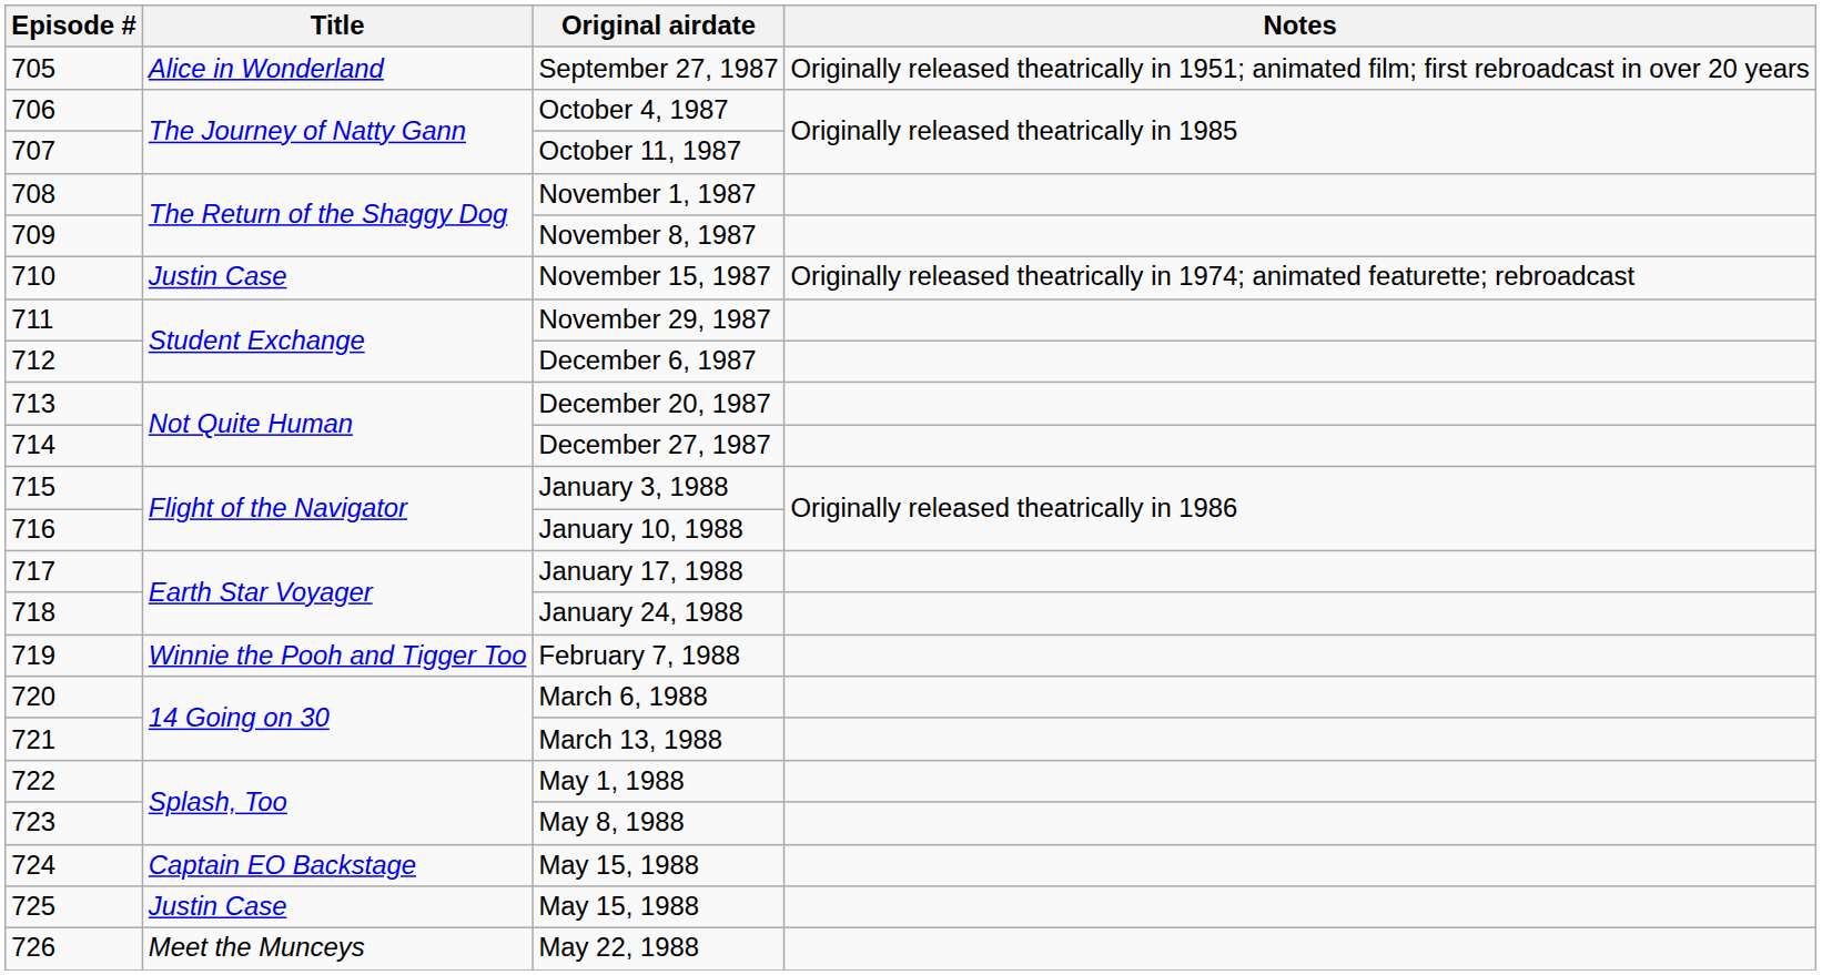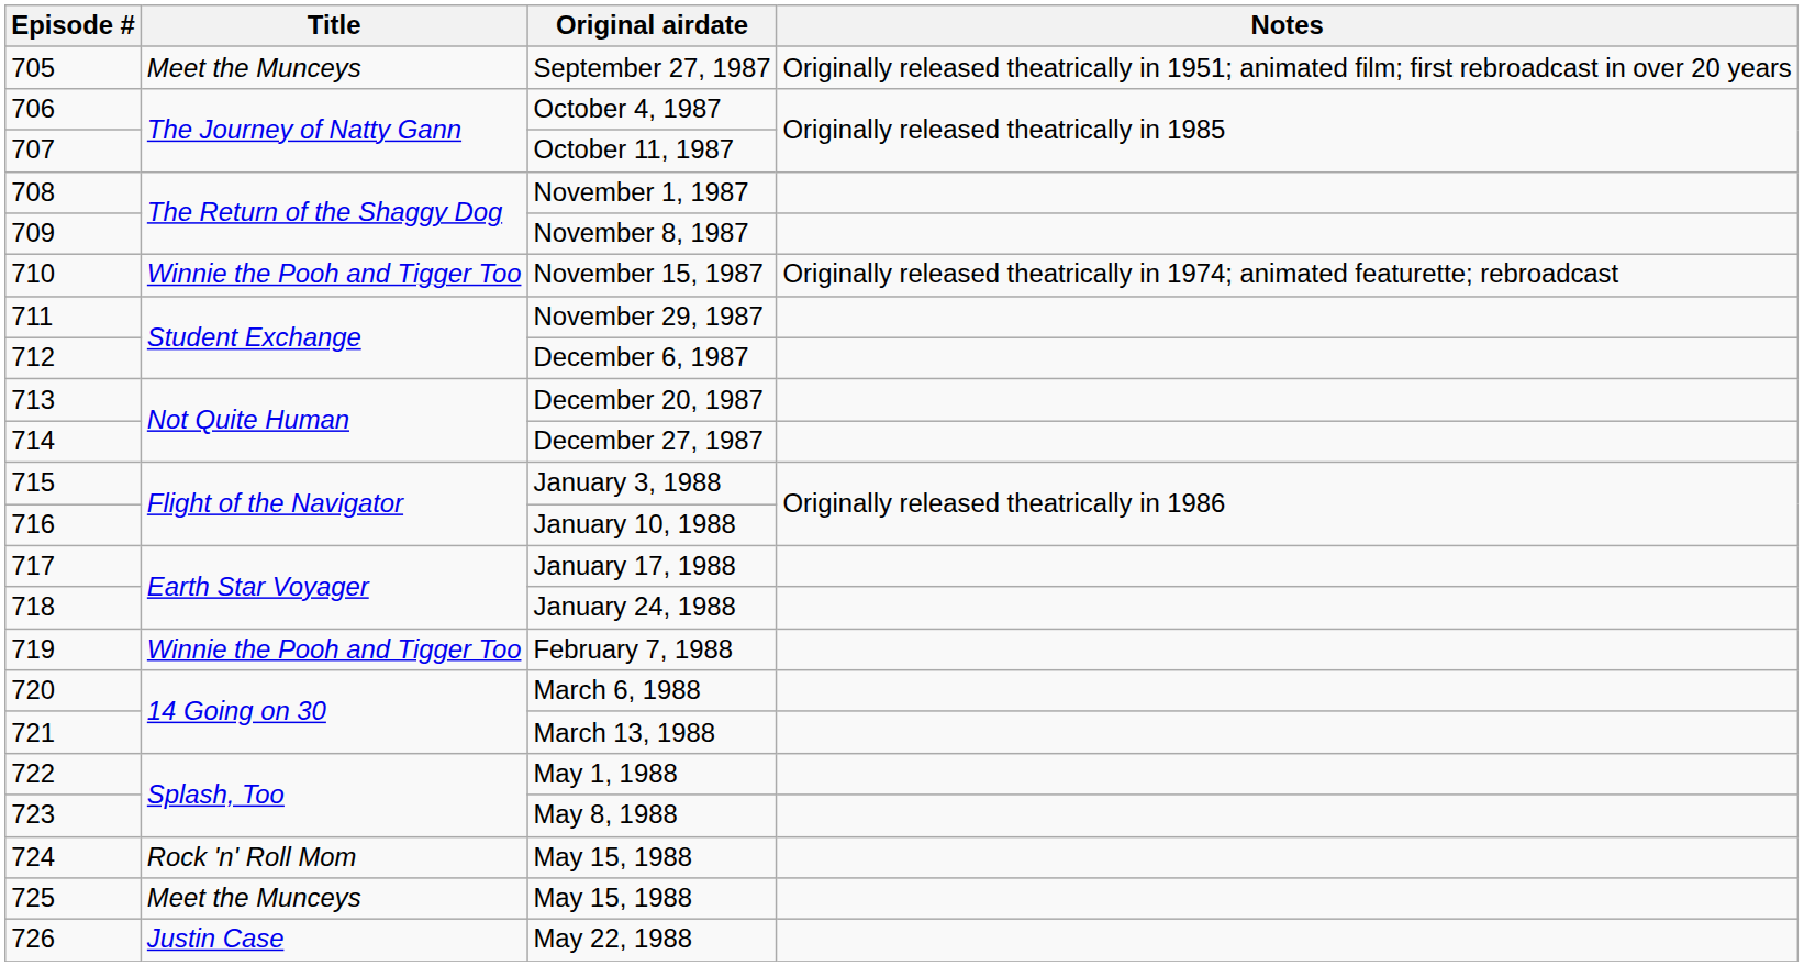 <table class="wikitable sortable">
 <tr>
 <th>Episode #</th>
 <th>Title</th>
 <th>Original airdate</th>
 <th>Notes</th>
 </tr>
 <tr>
 <td>705</td>
-<td><em><a href='#'>Alice in Wonderland</a></em></td>
+<td><em>Meet the Munceys</em></td>
 <td>September 27, 1987</td>
 <td>Originally released theatrically in 1951; animated film; first rebroadcast in over 20 years</td>
 </tr>
 <tr>
 <td>706</td>
 <td rowspan="2"><em><a href='#'>The Journey of Natty Gann</a></em></td>
 <td>October 4, 1987</td>
 <td rowspan="2">Originally released theatrically in 1985</td>
 </tr>
 <tr>
 <td>707</td>
 <td>October 11, 1987</td>
 </tr>
 <tr>
 <td>708</td>
 <td rowspan="2"><em><a href='#'>The Return of the Shaggy Dog</a></em></td>
 <td>November 1, 1987</td>
 <td></td>
 </tr>
 <tr>
 <td>709</td>
 <td>November 8, 1987</td>
 <td></td>
 </tr>
 <tr>
 <td>710</td>
-<td><em><a href='#'>Justin Case</a></em></td>
+<td><em><a href='#'>Winnie the Pooh and Tigger Too</a></em></td>
 <td>November 15, 1987</td>
 <td>Originally released theatrically in 1974; animated featurette; rebroadcast</td>
 </tr>
 <tr>
 <td>711</td>
 <td rowspan="2"><em><a href='#'>Student Exchange</a></em></td>
 <td>November 29, 1987</td>
 <td></td>
 </tr>
 <tr>
 <td>712</td>
 <td>December 6, 1987</td>
 <td></td>
 </tr>
 <tr>
 <td>713</td>
 <td rowspan="2"><em><a href='#'>Not Quite Human</a></em></td>
 <td>December 20, 1987</td>
 <td></td>
 </tr>
 <tr>
 <td>714</td>
 <td>December 27, 1987</td>
 <td></td>
 </tr>
 <tr>
 <td>715</td>
 <td rowspan="2"><em><a href='#'>Flight of the Navigator</a></em></td>
 <td>January 3, 1988</td>
 <td rowspan="2">Originally released theatrically in 1986</td>
 </tr>
 <tr>
 <td>716</td>
 <td>January 10, 1988</td>
 </tr>
 <tr>
 <td>717</td>
 <td rowspan="2"><em><a href='#'>Earth Star Voyager</a></em></td>
 <td>January 17, 1988</td>
 <td></td>
 </tr>
 <tr>
 <td>718</td>
 <td>January 24, 1988</td>
 <td></td>
 </tr>
 <tr>
 <td>719</td>
 <td><em><a href='#'>Winnie the Pooh and Tigger Too</a></em></td>
 <td>February 7, 1988</td>
 <td></td>
 </tr>
 <tr>
 <td>720</td>
 <td rowspan="2"><em><a href='#'>14 Going on 30</a></em></td>
 <td>March 6, 1988</td>
 <td></td>
 </tr>
 <tr>
 <td>721</td>
 <td>March 13, 1988</td>
 <td></td>
 </tr>
 <tr>
 <td>722</td>
 <td rowspan="2"><em><a href='#'>Splash, Too</a></em></td>
 <td>May 1, 1988</td>
 <td></td>
 </tr>
 <tr>
 <td>723</td>
 <td>May 8, 1988</td>
 <td></td>
 </tr>
 <tr>
 <td>724</td>
-<td><em><a href='#'>Captain EO Backstage</a></em></td>
+<td><em>Rock 'n' Roll Mom</em></td>
 <td>May 15, 1988</td>
 <td></td>
 </tr>
 <tr>
 <td>725</td>
-<td><em><a href='#'>Justin Case</a></em></td>
+<td><em>Meet the Munceys</em></td>
 <td>May 15, 1988</td>
 <td></td>
 </tr>
 <tr>
 <td>726</td>
-<td><em>Meet the Munceys</em></td>
+<td><em><a href='#'>Justin Case</a></em></td>
 <td>May 22, 1988</td>
 <td></td>
 </tr>
 </table>
